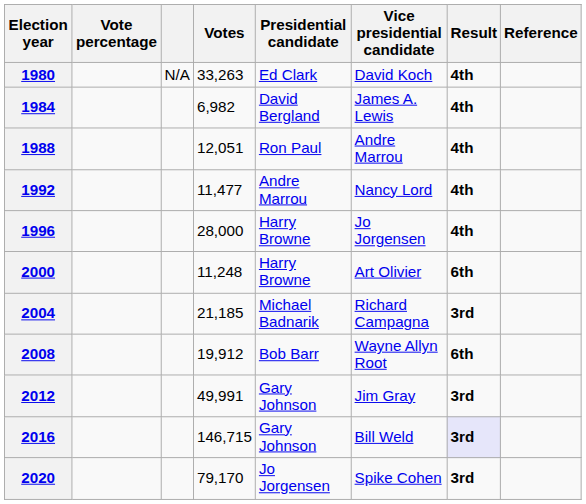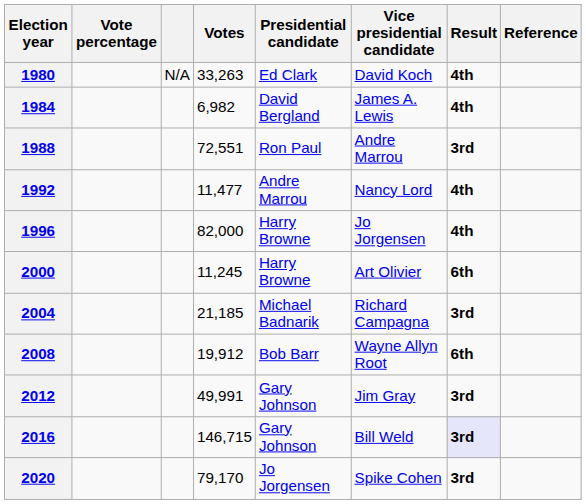 <table class=wikitable>
 <tr>
 <th>Election year</th>
 <th>Vote percentage</th>
 <th></th>
 <th>Votes</th>
 <th>Presidential candidate</th>
 <th>Vice presidential candidate</th>
 <th>Result</th>
 <th>Reference</th>
 </tr>
 <tr>
 <th><a href='#'>1980</a></th>
 <td></td>
 <td>N/A</td>
 <td>33,263</td>
 <td><a href='#'>Ed Clark</a></td>
 <td><a href='#'>David Koch</a></td>
 <td><strong>4th</strong></td>
 <td></td>
 </tr>
 <tr>
 <th><a href='#'>1984</a></th>
 <td></td>
 <td></td>
 <td>6,982</td>
 <td><a href='#'>David Bergland</a></td>
 <td><a href='#'>James A. Lewis</a></td>
 <td><strong>4th</strong></td>
 <td></td>
 </tr>
 <tr>
 <th><a href='#'>1988</a></th>
 <td></td>
 <td></td>
-<td>12,051</td>
+<td>72,551</td>
 <td><a href='#'>Ron Paul</a></td>
 <td><a href='#'>Andre Marrou</a></td>
-<td><strong>4th</strong></td>
+<td><strong>3rd</strong></td>
 <td></td>
 </tr>
 <tr>
 <th><a href='#'>1992</a></th>
 <td></td>
 <td></td>
 <td>11,477</td>
 <td><a href='#'>Andre Marrou</a></td>
 <td><a href='#'>Nancy Lord</a></td>
 <td><strong>4th</strong></td>
 <td></td>
 </tr>
 <tr>
 <th><a href='#'>1996</a></th>
 <td></td>
 <td></td>
-<td>28,000</td>
+<td>82,000</td>
 <td><a href='#'>Harry Browne</a></td>
 <td><a href='#'>Jo Jorgensen</a></td>
 <td><strong>4th</strong></td>
 <td></td>
 </tr>
 <tr>
 <th><a href='#'>2000</a></th>
 <td></td>
 <td></td>
-<td>11,248</td>
+<td>11,245</td>
 <td><a href='#'>Harry Browne</a></td>
 <td><a href='#'>Art Olivier</a></td>
 <td><strong>6th</strong></td>
 <td></td>
 </tr>
 <tr>
 <th><a href='#'>2004</a></th>
 <td></td>
 <td></td>
 <td>21,185</td>
 <td><a href='#'>Michael Badnarik</a></td>
 <td><a href='#'>Richard Campagna</a></td>
 <td><strong>3rd</strong></td>
 <td></td>
 </tr>
 <tr>
 <th><a href='#'>2008</a></th>
 <td></td>
 <td></td>
 <td>19,912</td>
 <td><a href='#'>Bob Barr</a></td>
 <td><a href='#'>Wayne Allyn Root</a></td>
 <td><strong>6th</strong></td>
 <td></td>
 </tr>
 <tr>
 <th><a href='#'>2012</a></th>
 <td></td>
 <td></td>
 <td>49,991</td>
 <td><a href='#'>Gary Johnson</a></td>
 <td><a href='#'>Jim Gray</a></td>
 <td><strong>3rd</strong></td>
 <td></td>
 </tr>
 <tr>
 <th><a href='#'>2016</a></th>
 <td></td>
 <td></td>
 <td>146,715</td>
 <td><a href='#'>Gary Johnson</a></td>
 <td><a href='#'>Bill Weld</a></td>
 <td style="background: lavender;"><strong>3rd</strong></td>
 <td></td>
 </tr>
 <tr>
 <th><a href='#'>2020</a></th>
 <td></td>
 <td></td>
 <td>79,170</td>
 <td><a href='#'>Jo Jorgensen</a></td>
 <td><a href='#'>Spike Cohen</a></td>
 <td><strong>3rd</strong></td>
 <td></td>
 </tr>
 </table>
